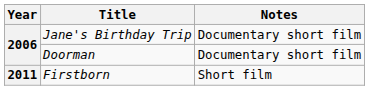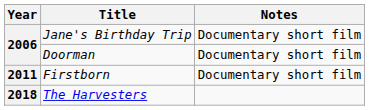 <table class="wikitable">
 <tr>
 <th scope="col">Year</th>
 <th scope="col">Title</th>
 <th scope="col">Notes</th>
 </tr>
 <tr>
 <th scope="row" rowspan="2">2006</th>
 <td><em>Jane's Birthday Trip</em></td>
 <td>Documentary short film</td>
 </tr>
 <tr>
 <td><em>Doorman</em></td>
 <td>Documentary short film</td>
 </tr>
 <tr>
 <th scope="row">2011</th>
 <td><em>Firstborn</em></td>
-<td>Short film</td>
+<td>Documentary short film</td>
+</tr>
+<tr>
+<th scope="row">2018</th>
+<td><em><a href='#'>The Harvesters</a></em></td>
+<td></td>
 </tr>
 </table>
